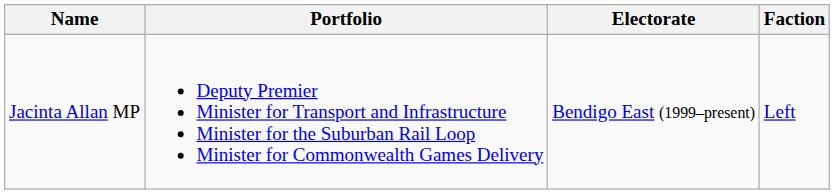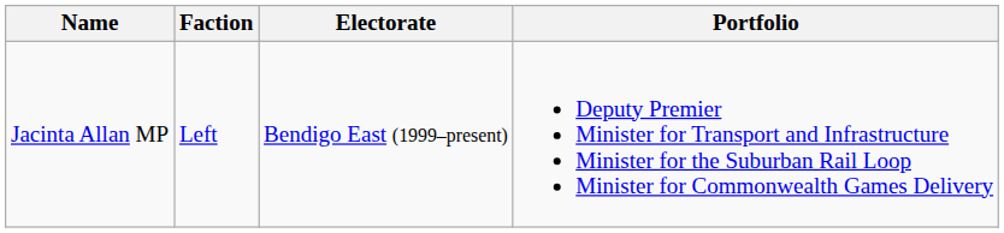 <table class="wikitable">
 <tr>
 <th><strong>Name</strong></th>
+<th><strong>Faction</strong></th>
+<th><strong>Electorate</strong></th>
 <th><strong>Portfolio</strong></th>
-<th><strong>Electorate</strong></th>
-<th><strong>Faction</strong></th>
 </tr>
 <tr>
 <td><a href='#'>Jacinta Allan</a> MP</td>
+<td><a href='#'>Left</a></td>
+<td><a href='#'>Bendigo East</a> <small>(1999–present)</small></td>
 <td><br><ul><li><a href='#'>Deputy Premier</a></li><li><a href='#'>Minister for Transport and Infrastructure</a></li><li><a href='#'>Minister for the Suburban Rail Loop</a></li><li><a href='#'>Minister for Commonwealth Games Delivery</a></li></ul></td>
-<td><a href='#'>Bendigo East</a> <small>(1999–present)</small></td>
-<td><a href='#'>Left</a></td>
 </tr>
 </table>
